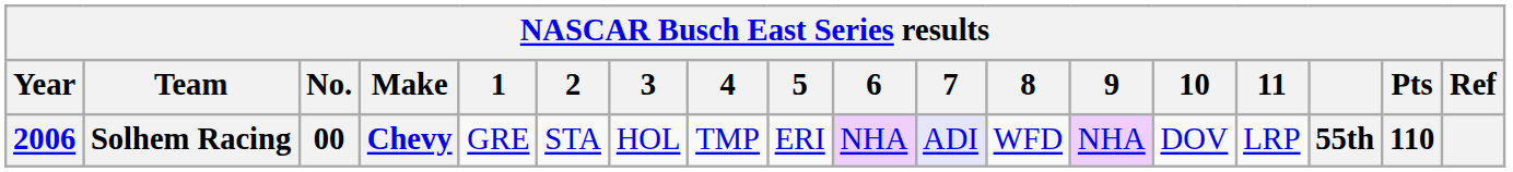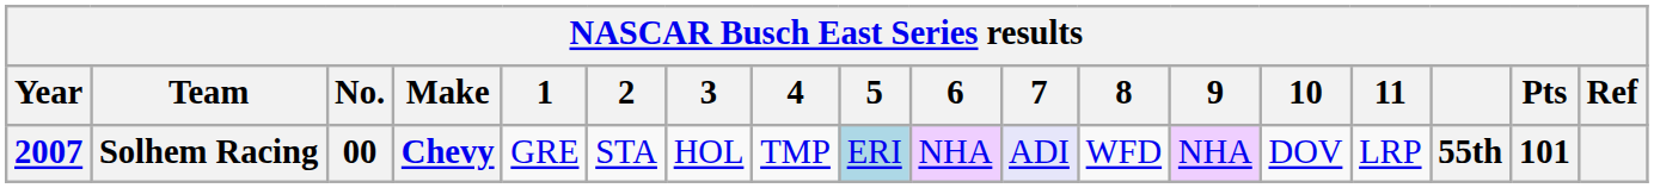 <table class="wikitable" style="text-align:center; font-size:75%">
 <tr>
 <th colspan=45><a href='#'>NASCAR Busch East Series</a> results</th>
 </tr>
 <tr>
 <th>Year</th>
 <th>Team</th>
 <th>No.</th>
 <th>Make</th>
 <th>1</th>
 <th>2</th>
 <th>3</th>
 <th>4</th>
 <th>5</th>
 <th>6</th>
 <th>7</th>
 <th>8</th>
 <th>9</th>
 <th>10</th>
 <th>11</th>
 <th></th>
 <th>Pts</th>
 <th>Ref</th>
 </tr>
 <tr>
-<th><a href='#'>2006</a></th>
+<th><a href='#'>2007</a></th>
 <th>Solhem Racing</th>
 <th>00</th>
 <th><a href='#'>Chevy</a></th>
 <td><a href='#'>GRE</a></td>
 <td><a href='#'>STA</a></td>
 <td><a href='#'>HOL</a></td>
 <td><a href='#'>TMP</a></td>
-<td><a href='#'>ERI</a></td>
+<td style="background: lightblue;"><a href='#'>ERI</a></td>
 <td style="background:#EFCFFF;"><a href='#'>NHA</a><br></td>
 <td style="background: lavender;"><a href='#'>ADI</a></td>
 <td><a href='#'>WFD</a></td>
 <td style="background:#EFCFFF;"><a href='#'>NHA</a><br></td>
 <td><a href='#'>DOV</a></td>
 <td><a href='#'>LRP</a></td>
 <th>55th</th>
-<th>110</th>
+<th>101</th>
 <th></th>
 </tr>
 </table>
